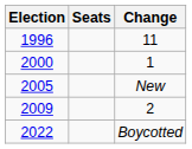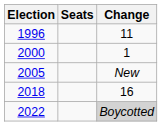 <table class="wikitable" style="font-size:95%;text-align:center;">
 <tr>
 <th>Election</th>
 <th>Seats</th>
 <th>Change</th>
 </tr>
 <tr>
 <td><a href='#'>1996</a></td>
 <td></td>
 <td> 11</td>
 </tr>
 <tr>
 <td><a href='#'>2000</a></td>
 <td></td>
 <td> 1</td>
 </tr>
 <tr>
 <td><a href='#'>2005</a></td>
 <td></td>
 <td><em>New</em></td>
 </tr>
 <tr>
-<td><a href='#'>2009</a></td>
+<td><a href='#'>2018</a></td>
 <td></td>
-<td> 2</td>
+<td> 16</td>
 </tr>
 <tr>
 <td><a href='#'>2022</a></td>
 <td></td>
-<td><em>Boycotted</em></td>
+<td style="background: lightgrey;"><em>Boycotted</em></td>
 </tr>
 </table>
